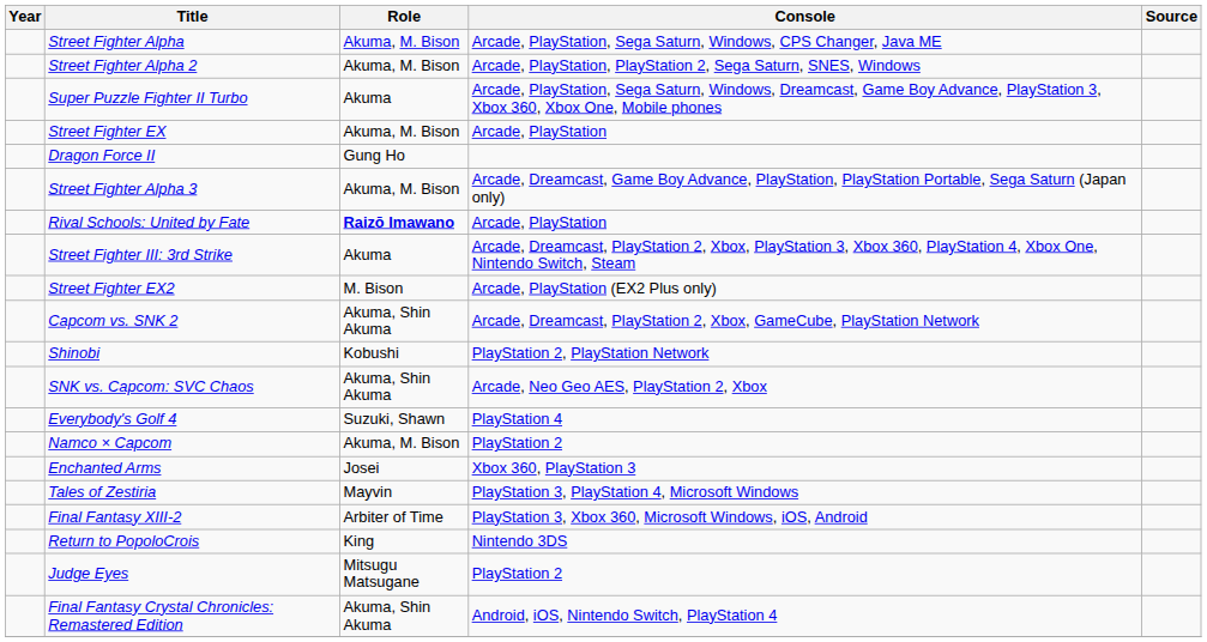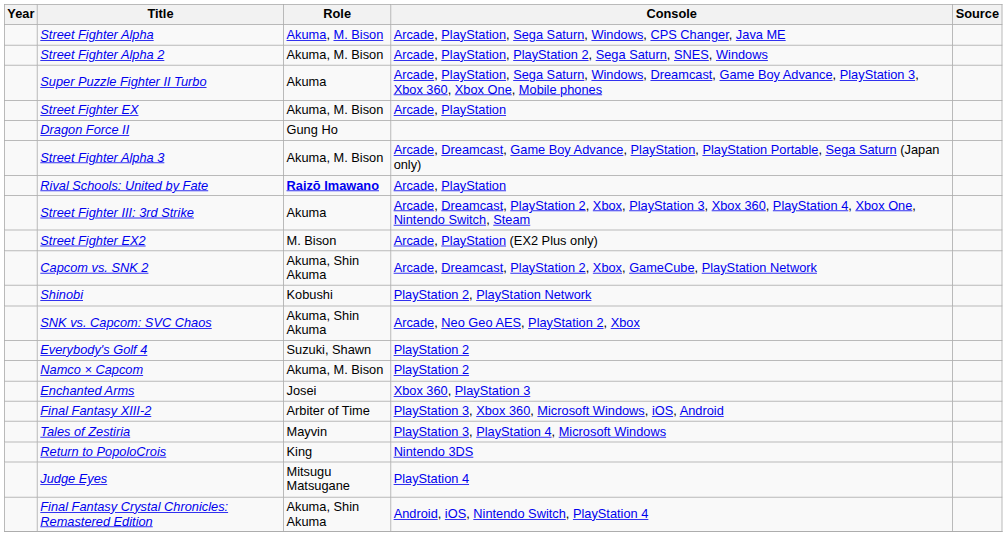 <table class="wikitable sortable">
 <tr>
 <th>Year</th>
 <th>Title</th>
 <th>Role</th>
 <th>Console</th>
 <th>Source</th>
 </tr>
 <tr>
 <td></td>
 <td><em><a href='#'>Street Fighter Alpha</a></em></td>
 <td><a href='#'>Akuma</a>, <a href='#'>M. Bison</a></td>
 <td><a href='#'>Arcade</a>, <a href='#'>PlayStation</a>, <a href='#'>Sega Saturn</a>, <a href='#'>Windows</a>, <a href='#'>CPS Changer</a>, <a href='#'>Java ME</a></td>
 <td></td>
 </tr>
 <tr>
 <td></td>
 <td><em><a href='#'>Street Fighter Alpha 2</a></em></td>
 <td>Akuma, M. Bison</td>
 <td><a href='#'>Arcade</a>, <a href='#'>PlayStation</a>, <a href='#'>PlayStation 2</a>, <a href='#'>Sega Saturn</a>, <a href='#'>SNES</a>, <a href='#'>Windows</a></td>
 <td></td>
 </tr>
 <tr>
 <td></td>
 <td><em><a href='#'>Super Puzzle Fighter II Turbo</a></em></td>
 <td>Akuma</td>
 <td><a href='#'>Arcade</a>, <a href='#'>PlayStation</a>, <a href='#'>Sega Saturn</a>, <a href='#'>Windows</a>, <a href='#'>Dreamcast</a>, <a href='#'>Game Boy Advance</a>, <a href='#'>PlayStation 3</a>, <a href='#'>Xbox 360</a>, <a href='#'>Xbox One</a>, <a href='#'>Mobile phones</a></td>
 <td></td>
 </tr>
 <tr>
 <td></td>
 <td><em><a href='#'>Street Fighter EX</a></em></td>
 <td>Akuma, M. Bison</td>
 <td><a href='#'>Arcade</a>, <a href='#'>PlayStation</a></td>
 <td></td>
 </tr>
 <tr>
 <td></td>
 <td><em><a href='#'>Dragon Force II</a></em></td>
 <td>Gung Ho</td>
 <td></td>
 <td></td>
 </tr>
 <tr>
 <td></td>
 <td><em><a href='#'>Street Fighter Alpha 3</a></em></td>
 <td>Akuma, M. Bison</td>
 <td><a href='#'>Arcade</a>, <a href='#'>Dreamcast</a>, <a href='#'>Game Boy Advance</a>, <a href='#'>PlayStation</a>,  <a href='#'>PlayStation Portable</a>, <a href='#'>Sega Saturn</a> (Japan only)</td>
 <td></td>
 </tr>
 <tr>
 <td></td>
 <td><em><a href='#'>Rival Schools: United by Fate</a></em></td>
 <td><strong><a href='#'>Raizō Imawano</a></strong></td>
 <td><a href='#'>Arcade</a>, <a href='#'>PlayStation</a></td>
 <td></td>
 </tr>
 <tr>
 <td></td>
 <td><em><a href='#'>Street Fighter III: 3rd Strike</a></em></td>
 <td>Akuma</td>
 <td><a href='#'>Arcade</a>, <a href='#'>Dreamcast</a>, <a href='#'>PlayStation 2</a>, <a href='#'>Xbox</a>, <a href='#'>PlayStation 3</a>, <a href='#'>Xbox 360</a>, <a href='#'>PlayStation 4</a>, <a href='#'>Xbox One</a>, <a href='#'>Nintendo Switch</a>, <a href='#'>Steam</a></td>
 <td></td>
 </tr>
 <tr>
 <td></td>
 <td><em><a href='#'>Street Fighter EX2</a></em></td>
 <td>M. Bison</td>
 <td><a href='#'>Arcade</a>, <a href='#'>PlayStation</a> (EX2 Plus only)</td>
 <td></td>
 </tr>
 <tr>
 <td></td>
 <td><em><a href='#'>Capcom vs. SNK 2</a></em></td>
 <td>Akuma, Shin Akuma</td>
 <td><a href='#'>Arcade</a>, <a href='#'>Dreamcast</a>, <a href='#'>PlayStation 2</a>, <a href='#'>Xbox</a>, <a href='#'>GameCube</a>, <a href='#'>PlayStation Network</a></td>
 <td></td>
 </tr>
 <tr>
 <td></td>
 <td><em><a href='#'>Shinobi</a></em></td>
 <td>Kobushi</td>
 <td><a href='#'>PlayStation 2</a>, <a href='#'>PlayStation Network</a></td>
 <td></td>
 </tr>
 <tr>
 <td></td>
 <td><em><a href='#'>SNK vs. Capcom: SVC Chaos</a></em></td>
 <td>Akuma, Shin Akuma</td>
 <td><a href='#'>Arcade</a>, <a href='#'>Neo Geo AES</a>, <a href='#'>PlayStation 2</a>, <a href='#'>Xbox</a></td>
 <td></td>
 </tr>
 <tr>
 <td></td>
 <td><em><a href='#'>Everybody's Golf 4</a></em></td>
 <td>Suzuki, Shawn</td>
-<td><a href='#'>PlayStation 4</a></td>
+<td><a href='#'>PlayStation 2</a></td>
 <td></td>
 </tr>
 <tr>
 <td></td>
 <td><em><a href='#'>Namco × Capcom</a></em></td>
 <td>Akuma, M. Bison</td>
 <td><a href='#'>PlayStation 2</a></td>
 <td></td>
 </tr>
 <tr>
 <td></td>
 <td><em><a href='#'>Enchanted Arms</a></em></td>
 <td>Josei</td>
 <td><a href='#'>Xbox 360</a>, <a href='#'>PlayStation 3</a></td>
 <td></td>
 </tr>
 <tr>
 <td></td>
-<td><em><a href='#'>Tales of Zestiria</a></em></td>
-<td>Mayvin</td>
-<td><a href='#'>PlayStation 3</a>, <a href='#'>PlayStation 4</a>, <a href='#'>Microsoft Windows</a></td>
+<td><em><a href='#'>Final Fantasy XIII-2</a></em></td>
+<td>Arbiter of Time</td>
+<td><a href='#'>PlayStation 3</a>, <a href='#'>Xbox 360</a>, <a href='#'>Microsoft Windows</a>, <a href='#'>iOS</a>, <a href='#'>Android</a></td>
 <td></td>
 </tr>
 <tr>
 <td></td>
-<td><em><a href='#'>Final Fantasy XIII-2</a></em></td>
-<td>Arbiter of Time</td>
-<td><a href='#'>PlayStation 3</a>, <a href='#'>Xbox 360</a>, <a href='#'>Microsoft Windows</a>, <a href='#'>iOS</a>, <a href='#'>Android</a></td>
+<td><em><a href='#'>Tales of Zestiria</a></em></td>
+<td>Mayvin</td>
+<td><a href='#'>PlayStation 3</a>, <a href='#'>PlayStation 4</a>, <a href='#'>Microsoft Windows</a></td>
 <td></td>
 </tr>
 <tr>
 <td></td>
 <td><em><a href='#'>Return to PopoloCrois</a></em></td>
 <td>King</td>
 <td><a href='#'>Nintendo 3DS</a></td>
 <td></td>
 </tr>
 <tr>
 <td></td>
 <td><em><a href='#'>Judge Eyes</a></em></td>
 <td>Mitsugu Matsugane</td>
-<td><a href='#'>PlayStation 2</a></td>
+<td><a href='#'>PlayStation 4</a></td>
 <td></td>
 </tr>
 <tr>
 <td></td>
 <td><em><a href='#'>Final Fantasy Crystal Chronicles: Remastered Edition</a></em></td>
 <td>Akuma, Shin Akuma</td>
 <td><a href='#'>Android</a>, <a href='#'>iOS</a>, <a href='#'>Nintendo Switch</a>, <a href='#'>PlayStation 4</a></td>
 <td></td>
 </tr>
 <tr>
 </tr>
 </table>
